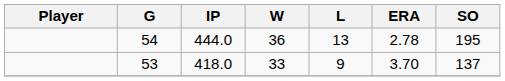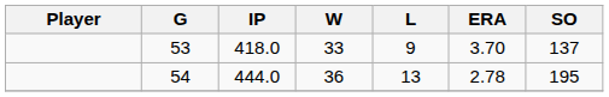 <table class="wikitable sortable">
 <tr>
 <th bgcolor="#DDDDFF" width="16%">Player</th>
 <th bgcolor="#DDDDFF" width="9%">G</th>
 <th bgcolor="#DDDDFF" width="9%">IP</th>
 <th bgcolor="#DDDDFF" width="9%">W</th>
 <th bgcolor="#DDDDFF" width="9%">L</th>
 <th bgcolor="#DDDDFF" width="9%">ERA</th>
 <th bgcolor="#DDDDFF" width="9%">SO</th>
 </tr>
 <tr align="center">
 <td></td>
+<td>53</td>
+<td>418.0</td>
+<td>33</td>
+<td>9</td>
+<td>3.70</td>
+<td>137</td>
+</tr>
+<tr align="center">
+<td></td>
 <td>54</td>
 <td>444.0</td>
 <td>36</td>
 <td>13</td>
 <td>2.78</td>
 <td>195</td>
 </tr>
 <tr align="center">
-<td></td>
-<td>53</td>
-<td>418.0</td>
-<td>33</td>
-<td>9</td>
-<td>3.70</td>
-<td>137</td>
-</tr>
-<tr align="center">
 </tr>
 </table>
